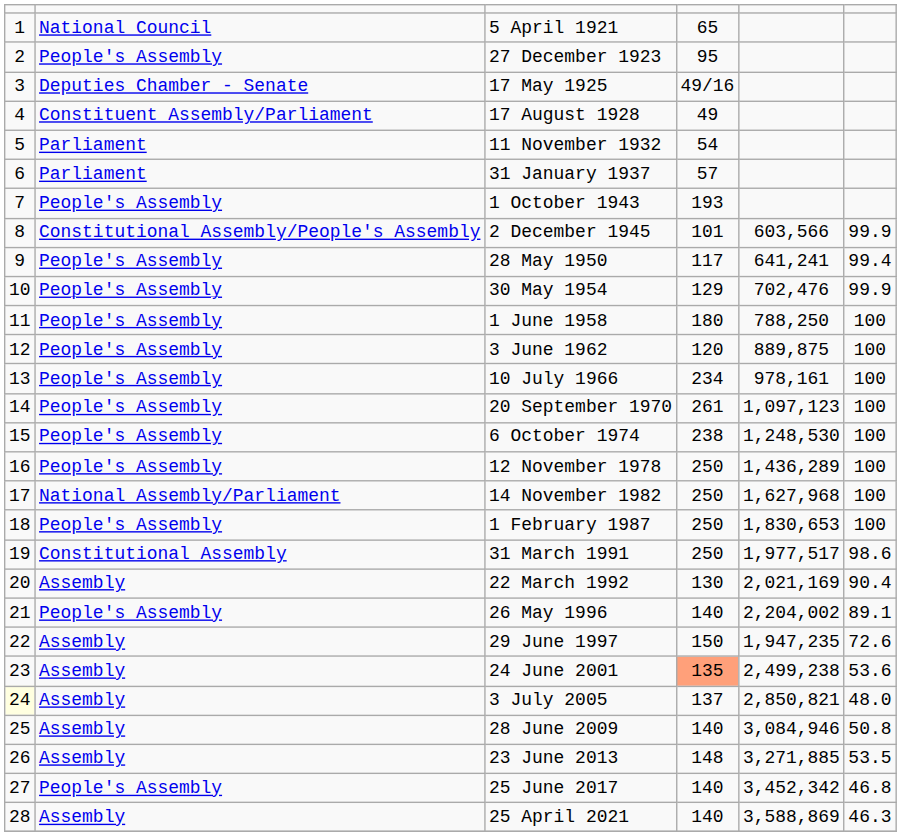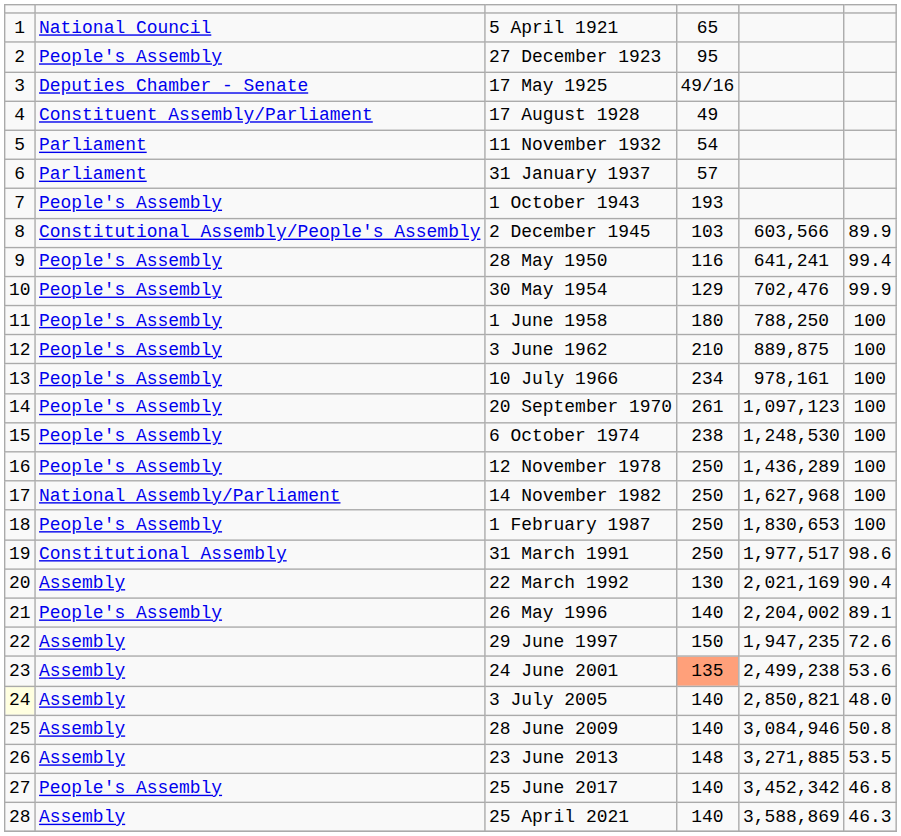 <table class="wikitable">
 <tr>
 <td><strong></strong></td>
 <td><strong></strong></td>
 <td><strong></strong></td>
 <td><strong></strong></td>
 <td><strong></strong></td>
 <td><strong></strong></td>
 </tr>
 <tr>
 <td align="center">1</td>
 <td><a href='#'>National Council</a></td>
 <td>5 April 1921</td>
 <td align="center">65</td>
 <td></td>
 <td></td>
 </tr>
 <tr>
 <td align="center">2</td>
 <td><a href='#'>People's Assembly</a></td>
 <td>27 December 1923</td>
 <td align="center">95</td>
 <td></td>
 <td></td>
 </tr>
 <tr>
 <td align="center">3</td>
 <td><a href='#'>Deputies Chamber - Senate</a></td>
 <td>17 May 1925</td>
 <td align="center">49/16</td>
 <td></td>
 <td></td>
 </tr>
 <tr>
 <td align="center">4</td>
 <td><a href='#'>Constituent Assembly/Parliament</a></td>
 <td>17 August 1928</td>
 <td align="center">49</td>
 <td></td>
 <td></td>
 </tr>
 <tr>
 <td align="center">5</td>
 <td><a href='#'>Parliament</a></td>
 <td>11 November 1932</td>
 <td align="center">54</td>
 <td></td>
 <td></td>
 </tr>
 <tr>
 <td align="center">6</td>
 <td><a href='#'>Parliament</a></td>
 <td>31 January 1937</td>
 <td align="center">57</td>
 <td></td>
 <td></td>
 </tr>
 <tr>
 <td align="center">7</td>
 <td><a href='#'>People's Assembly</a></td>
 <td>1 October 1943</td>
 <td align="center">193</td>
 <td></td>
 <td></td>
 </tr>
 <tr>
 <td align="center">8</td>
 <td><a href='#'>Constitutional Assembly/People's Assembly</a></td>
 <td>2 December 1945</td>
-<td align="center">101</td>
+<td align="center">103</td>
 <td align="center">603,566</td>
-<td align="center">99.9</td>
+<td align="center">89.9</td>
 </tr>
 <tr>
 <td align="center">9</td>
 <td><a href='#'>People's Assembly</a></td>
 <td>28 May 1950</td>
-<td align="center">117</td>
+<td align="center">116</td>
 <td align="center">641,241</td>
 <td align="center">99.4</td>
 </tr>
 <tr>
 <td align="center">10</td>
 <td><a href='#'>People's Assembly</a></td>
 <td>30 May 1954</td>
 <td align="center">129</td>
 <td align="center">702,476</td>
 <td align="center">99.9</td>
 </tr>
 <tr>
 <td align="center">11</td>
 <td><a href='#'>People's Assembly</a></td>
 <td>1 June 1958</td>
 <td align="center">180</td>
 <td align="center">788,250</td>
 <td align="center">100</td>
 </tr>
 <tr>
 <td align="center">12</td>
 <td><a href='#'>People's Assembly</a></td>
 <td>3 June 1962</td>
-<td align="center">120</td>
+<td align="center">210</td>
 <td align="center">889,875</td>
 <td align="center">100</td>
 </tr>
 <tr>
 <td align="center">13</td>
 <td><a href='#'>People's Assembly</a></td>
 <td>10 July 1966</td>
 <td align="center">234</td>
 <td align="center">978,161</td>
 <td align="center">100</td>
 </tr>
 <tr>
 <td align="center">14</td>
 <td><a href='#'>People's Assembly</a></td>
 <td>20 September 1970</td>
 <td align="center">261</td>
 <td align="center">1,097,123</td>
 <td align="center">100</td>
 </tr>
 <tr>
 <td align="center">15</td>
 <td><a href='#'>People's Assembly</a></td>
 <td>6 October 1974</td>
 <td align="center">238</td>
 <td align="center">1,248,530</td>
 <td align="center">100</td>
 </tr>
 <tr>
 <td align="center">16</td>
 <td><a href='#'>People's Assembly</a></td>
 <td>12 November 1978</td>
 <td align="center">250</td>
 <td align="center">1,436,289</td>
 <td align="center">100</td>
 </tr>
 <tr>
 <td align="center">17</td>
 <td><a href='#'>National Assembly/Parliament</a></td>
 <td>14 November 1982</td>
 <td align="center">250</td>
 <td align="center">1,627,968</td>
 <td align="center">100</td>
 </tr>
 <tr>
 <td align="center">18</td>
 <td><a href='#'>People's Assembly</a></td>
 <td>1 February 1987</td>
 <td align="center">250</td>
 <td align="center">1,830,653</td>
 <td align="center">100</td>
 </tr>
 <tr>
 <td align="center">19</td>
 <td><a href='#'>Constitutional Assembly</a></td>
 <td>31 March 1991</td>
 <td align="center">250</td>
 <td align="center">1,977,517</td>
 <td align="center">98.6</td>
 </tr>
 <tr>
 <td align="center">20</td>
 <td><a href='#'>Assembly</a></td>
 <td>22 March 1992</td>
 <td align="center">130</td>
 <td align="center">2,021,169</td>
 <td align="center">90.4</td>
 </tr>
 <tr>
 <td align="center">21</td>
 <td><a href='#'>People's Assembly</a></td>
 <td>26 May 1996</td>
 <td align="center">140</td>
 <td align="center">2,204,002</td>
 <td align="center">89.1</td>
 </tr>
 <tr>
 <td align="center">22</td>
 <td><a href='#'>Assembly</a></td>
 <td>29 June 1997</td>
 <td align="center">150</td>
 <td align="center">1,947,235</td>
 <td align="center">72.6</td>
 </tr>
 <tr>
 <td align="center">23</td>
 <td><a href='#'>Assembly</a></td>
 <td>24 June 2001</td>
 <td align="center" style="background: lightsalmon;">135</td>
 <td align="center">2,499,238</td>
 <td align="center">53.6</td>
 </tr>
 <tr>
 <td align="center" style="background: lightyellow;">24</td>
 <td><a href='#'>Assembly</a></td>
 <td>3 July 2005</td>
-<td align="center">137</td>
+<td align="center">140</td>
 <td align="center">2,850,821</td>
 <td align="center">48.0</td>
 </tr>
 <tr>
 <td align="center">25</td>
 <td><a href='#'>Assembly</a></td>
 <td>28 June 2009</td>
 <td align="center">140</td>
 <td align="center">3,084,946</td>
 <td align="center">50.8</td>
 </tr>
 <tr>
 <td align="center">26</td>
 <td><a href='#'>Assembly</a></td>
 <td>23 June 2013</td>
 <td align="center">148</td>
 <td align="center">3,271,885</td>
 <td align="center">53.5</td>
 </tr>
 <tr>
 <td align="center">27</td>
 <td><a href='#'>People's Assembly</a></td>
 <td>25 June 2017</td>
 <td align="center">140</td>
 <td align="center">3,452,342</td>
 <td align="center">46.8</td>
 </tr>
 <tr>
 <td align="center">28</td>
 <td><a href='#'>Assembly</a></td>
 <td>25 April 2021</td>
 <td align="center">140</td>
 <td align="center">3,588,869</td>
 <td align="center">46.3</td>
 </tr>
 <tr>
 </tr>
 </table>
